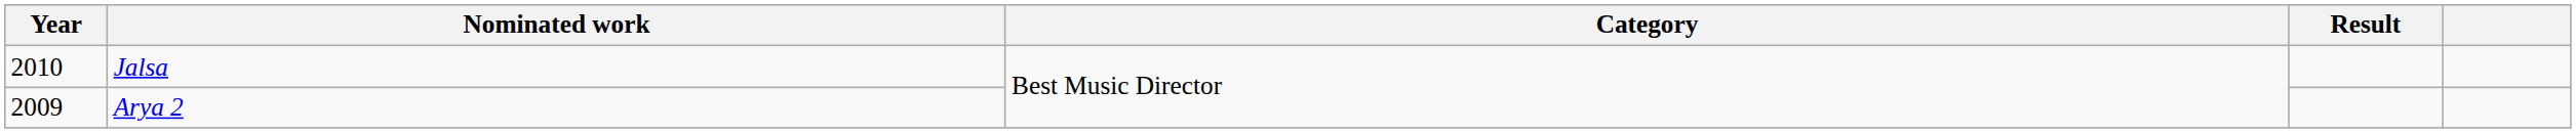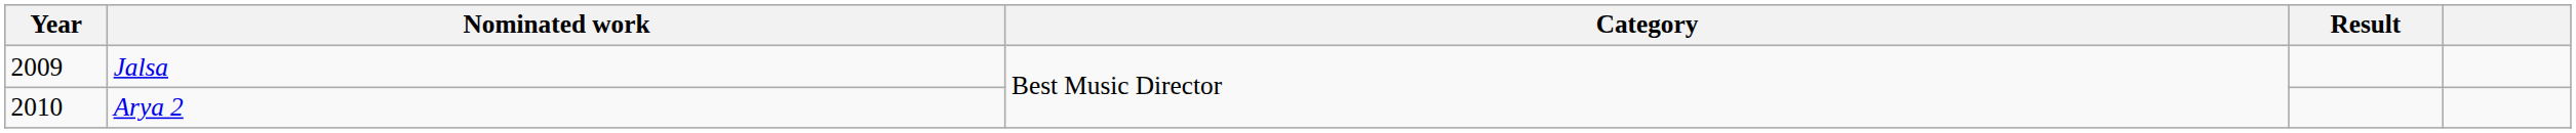 <table class="wikitable" style="width:100%;">
 <tr>
 <th scope="col" style="width:4%;">Year</th>
 <th scope="col" style="width:35%;">Nominated work</th>
 <th scope="col" style="width:50%;">Category</th>
 <th scope="col" style="width:6%;">Result</th>
 <th scope="col" style="width:5%;"></th>
 </tr>
 <tr>
-<td>2010</td>
+<td>2009</td>
 <td><em><a href='#'>Jalsa</a></em></td>
 <td rowspan="2">Best Music Director</td>
 <td></td>
 <td></td>
 </tr>
 <tr>
-<td>2009</td>
+<td>2010</td>
 <td><em><a href='#'>Arya 2</a></em></td>
 <td></td>
 <td></td>
 </tr>
 </table>
